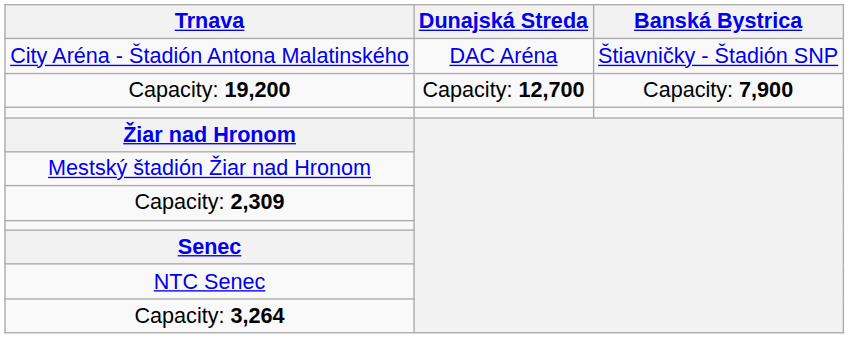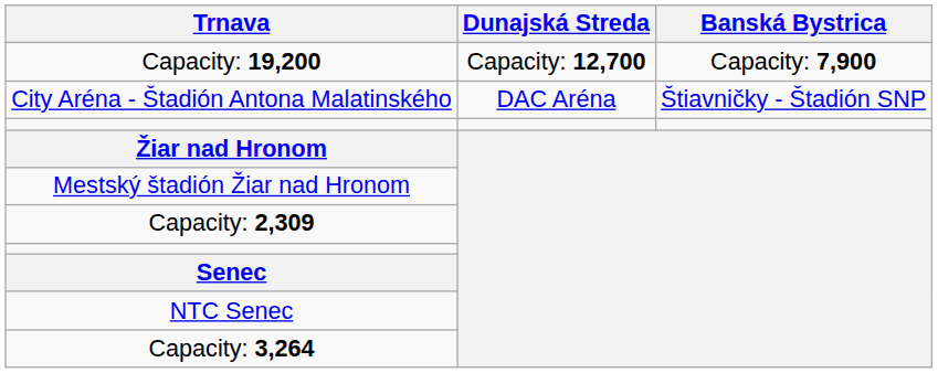 <table class="wikitable" style="margin:1em auto; text-align:center;">
 <tr>
 <th><a href='#'>Trnava</a></th>
 <th><a href='#'>Dunajská Streda</a></th>
 <th><a href='#'>Banská Bystrica</a></th>
 </tr>
 <tr>
+<td>Capacity: <strong>19,200</strong></td>
+<td>Capacity: <strong>12,700</strong></td>
+<td>Capacity: <strong>7,900</strong></td>
+</tr>
+<tr>
 <td><a href='#'>City Aréna - Štadión Antona Malatinského</a></td>
 <td><a href='#'>DAC Aréna</a></td>
 <td><a href='#'>Štiavničky - Štadión SNP</a></td>
-</tr>
-<tr>
-<td>Capacity: <strong>19,200</strong></td>
-<td>Capacity: <strong>12,700</strong></td>
-<td>Capacity: <strong>7,900</strong></td>
 </tr>
 <tr>
 <td></td>
 <td></td>
 <td></td>
 </tr>
 <tr>
 <th><a href='#'>Žiar nad Hronom</a></th>
 <th rowspan=7 colspan=2 text-align="center"></th>
 </tr>
 <tr>
 <td><a href='#'>Mestský štadión Žiar nad Hronom</a><br></td>
 </tr>
 <tr>
 <td>Capacity: <strong>2,309</strong></td>
 </tr>
 <tr>
 <td></td>
 </tr>
 <tr>
 <th><a href='#'>Senec</a></th>
 </tr>
 <tr>
 <td><a href='#'>NTC Senec</a></td>
 </tr>
 <tr>
 <td>Capacity: <strong>3,264</strong></td>
 </tr>
 </table>
